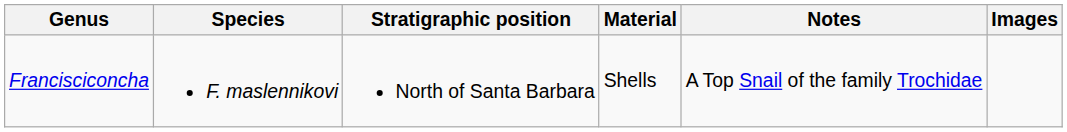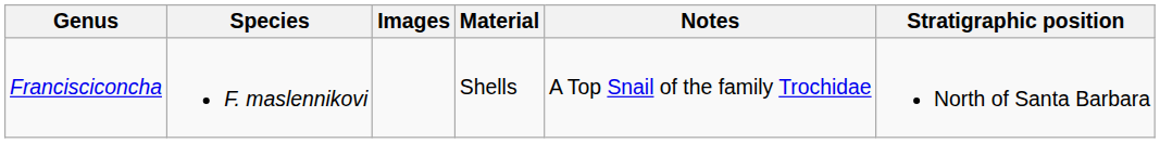 <table class="wikitable">
 <tr>
 <th>Genus</th>
 <th>Species</th>
-<th>Stratigraphic position</th>
+<th>Images</th>
 <th>Material</th>
 <th>Notes</th>
-<th>Images</th>
+<th>Stratigraphic position</th>
 </tr>
 <tr>
 <td><em><a href='#'>Francisciconcha</a></em></td>
 <td><br><ul><li><em>F. maslennikovi</em></li></ul></td>
-<td><br><ul><li>North of Santa Barbara</li></ul></td>
+<td></td>
 <td>Shells</td>
 <td>A Top <a href='#'>Snail</a> of the family <a href='#'>Trochidae</a></td>
-<td></td>
+<td><br><ul><li>North of Santa Barbara</li></ul></td>
 </tr>
 </table>
